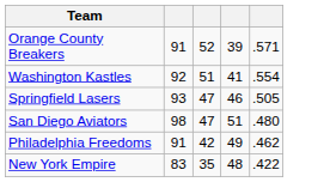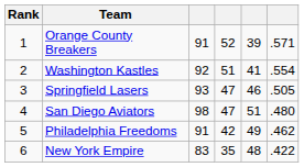 <table class="wikitable sortable" style="text-align:left">
 <tr>
+<th width="25px">Rank</th>
 <th width="175px">Team</th>
 <th width="25px"></th>
 <th width="25px"></th>
 <th width="25px"></th>
 <th width="25px"></th>
 </tr>
 <tr>
+<td style="text-align:center">1</td>
 <td><a href='#'>Orange County Breakers</a></td>
 <td style="text-align:center">91</td>
 <td style="text-align:center">52</td>
 <td style="text-align:center">39</td>
 <td style="text-align:center">.571</td>
 </tr>
 <tr>
+<td style="text-align:center">2</td>
 <td><a href='#'>Washington Kastles</a></td>
 <td style="text-align:center">92</td>
 <td style="text-align:center">51</td>
 <td style="text-align:center">41</td>
 <td style="text-align:center">.554</td>
 </tr>
 <tr>
+<td style="text-align:center">3</td>
 <td><a href='#'>Springfield Lasers</a></td>
 <td style="text-align:center">93</td>
 <td style="text-align:center">47</td>
 <td style="text-align:center">46</td>
 <td style="text-align:center">.505</td>
 </tr>
 <tr>
+<td style="text-align:center">4</td>
 <td><a href='#'>San Diego Aviators</a></td>
 <td style="text-align:center">98</td>
 <td style="text-align:center">47</td>
 <td style="text-align:center">51</td>
 <td style="text-align:center">.480</td>
 </tr>
 <tr>
+<td style="text-align:center">5</td>
 <td><a href='#'>Philadelphia Freedoms</a></td>
 <td style="text-align:center">91</td>
 <td style="text-align:center">42</td>
 <td style="text-align:center">49</td>
 <td style="text-align:center">.462</td>
 </tr>
 <tr>
+<td style="text-align:center">6</td>
 <td><a href='#'>New York Empire</a></td>
 <td style="text-align:center">83</td>
 <td style="text-align:center">35</td>
 <td style="text-align:center">48</td>
 <td style="text-align:center">.422</td>
 </tr>
 </table>
